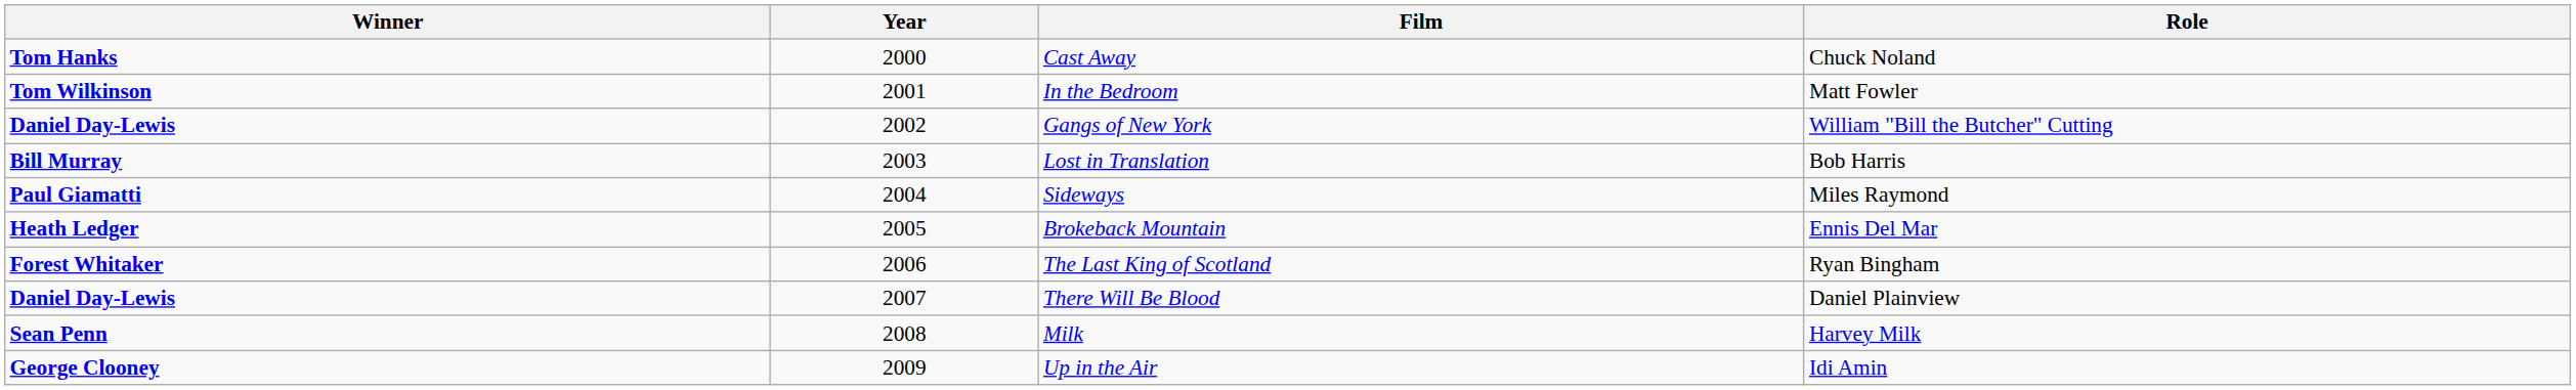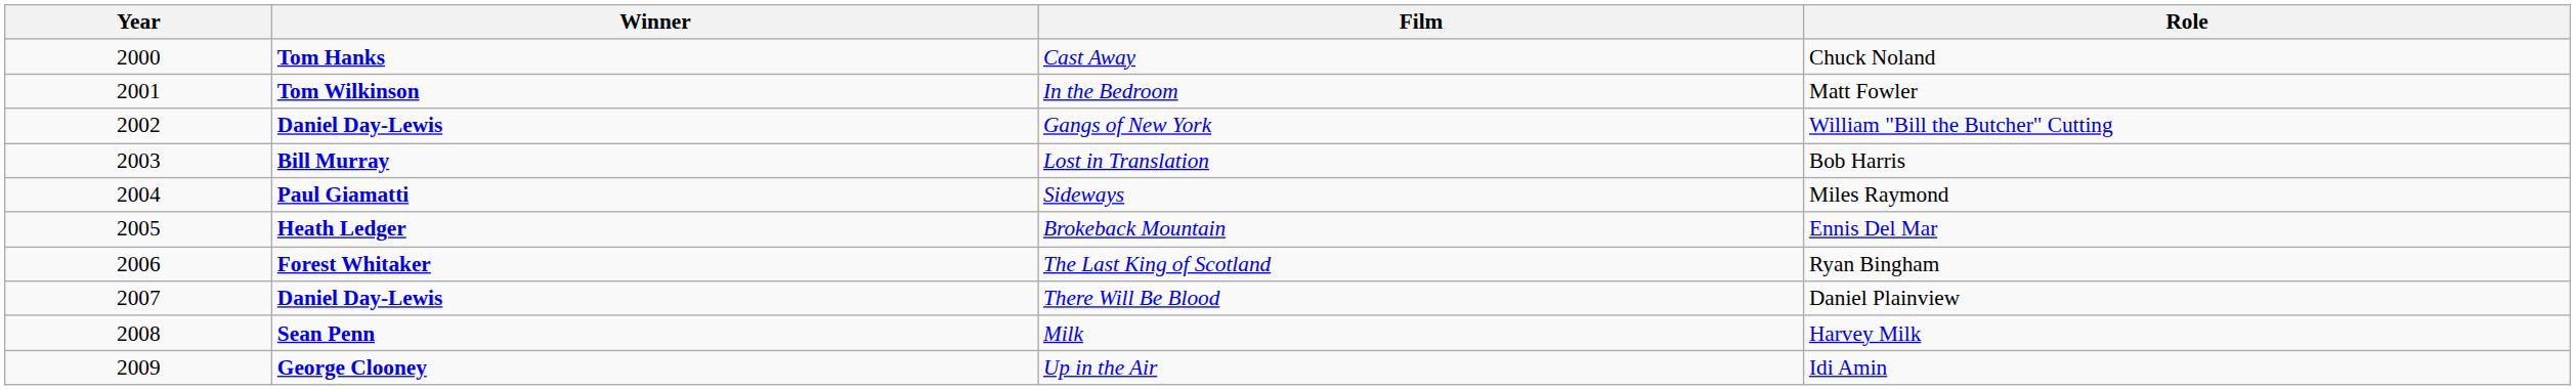 <table class="wikitable" width="95%" cellpadding="5">
 <tr>
+<th width="100"><strong>Year</strong></th>
 <th width="300"><strong>Winner</strong></th>
-<th width="100"><strong>Year</strong></th>
 <th width="300"><strong>Film</strong></th>
 <th width="300"><strong>Role</strong></th>
 </tr>
 <tr>
+<td style="text-align:center;">2000</td>
 <td><strong><a href='#'>Tom Hanks</a></strong></td>
-<td style="text-align:center;">2000</td>
 <td><em><a href='#'>Cast Away</a></em></td>
 <td>Chuck Noland</td>
 </tr>
 <tr>
+<td style="text-align:center;">2001</td>
 <td><strong><a href='#'>Tom Wilkinson</a></strong></td>
-<td style="text-align:center;">2001</td>
 <td><em><a href='#'>In the Bedroom</a></em></td>
 <td>Matt Fowler</td>
 </tr>
 <tr>
+<td style="text-align:center;">2002</td>
 <td><strong><a href='#'>Daniel Day-Lewis</a></strong></td>
-<td style="text-align:center;">2002</td>
 <td><em><a href='#'>Gangs of New York</a></em></td>
 <td><a href='#'>William "Bill the Butcher" Cutting</a></td>
 </tr>
 <tr>
+<td style="text-align:center;">2003</td>
 <td><strong><a href='#'>Bill Murray</a></strong></td>
-<td style="text-align:center;">2003</td>
 <td><em><a href='#'>Lost in Translation</a></em></td>
 <td>Bob Harris</td>
 </tr>
 <tr>
+<td style="text-align:center;">2004</td>
 <td><strong><a href='#'>Paul Giamatti</a></strong></td>
-<td style="text-align:center;">2004</td>
 <td><em><a href='#'>Sideways</a></em></td>
 <td>Miles Raymond</td>
 </tr>
 <tr>
+<td style="text-align:center;">2005</td>
 <td><strong><a href='#'>Heath Ledger</a></strong></td>
-<td style="text-align:center;">2005</td>
 <td><em><a href='#'>Brokeback Mountain</a></em></td>
 <td><a href='#'>Ennis Del Mar</a></td>
 </tr>
 <tr>
+<td style="text-align:center;">2006</td>
 <td><strong><a href='#'>Forest Whitaker</a></strong></td>
-<td style="text-align:center;">2006</td>
 <td><em><a href='#'>The Last King of Scotland</a></em></td>
 <td>Ryan Bingham</td>
 </tr>
 <tr>
+<td style="text-align:center;">2007</td>
 <td><strong><a href='#'>Daniel Day-Lewis</a></strong></td>
-<td style="text-align:center;">2007</td>
 <td><em><a href='#'>There Will Be Blood</a></em></td>
 <td>Daniel Plainview</td>
 </tr>
 <tr>
+<td style="text-align:center;">2008</td>
 <td><strong><a href='#'>Sean Penn</a></strong></td>
-<td style="text-align:center;">2008</td>
 <td><em><a href='#'>Milk</a></em></td>
 <td><a href='#'>Harvey Milk</a></td>
 </tr>
 <tr>
+<td style="text-align:center;">2009</td>
 <td><strong><a href='#'>George Clooney</a></strong></td>
-<td style="text-align:center;">2009</td>
 <td><em><a href='#'>Up in the Air</a></em></td>
 <td><a href='#'>Idi Amin</a></td>
 </tr>
 </table>
